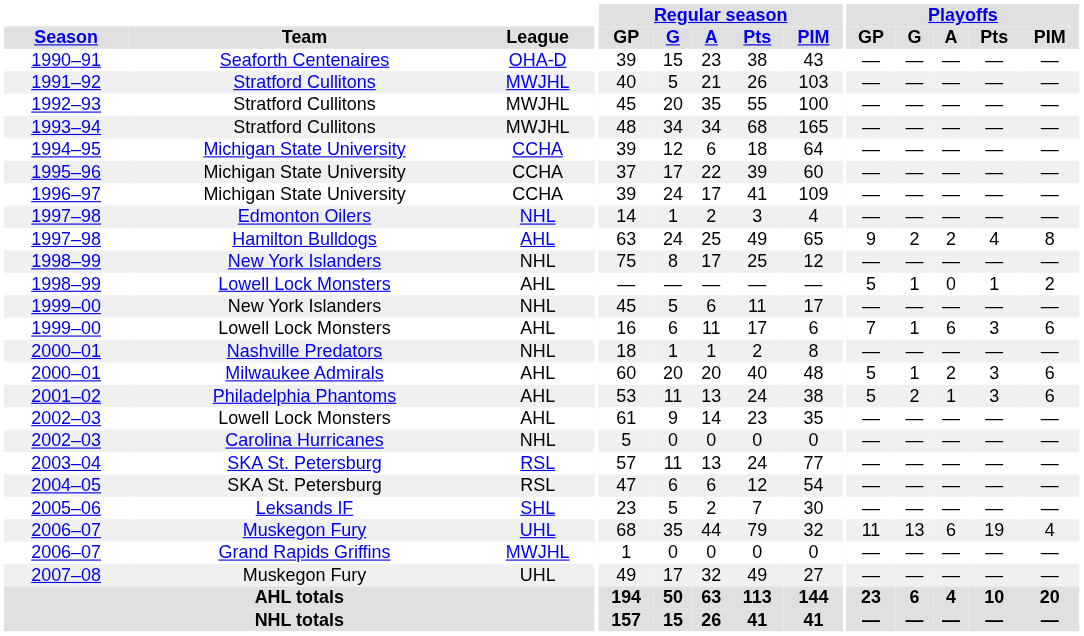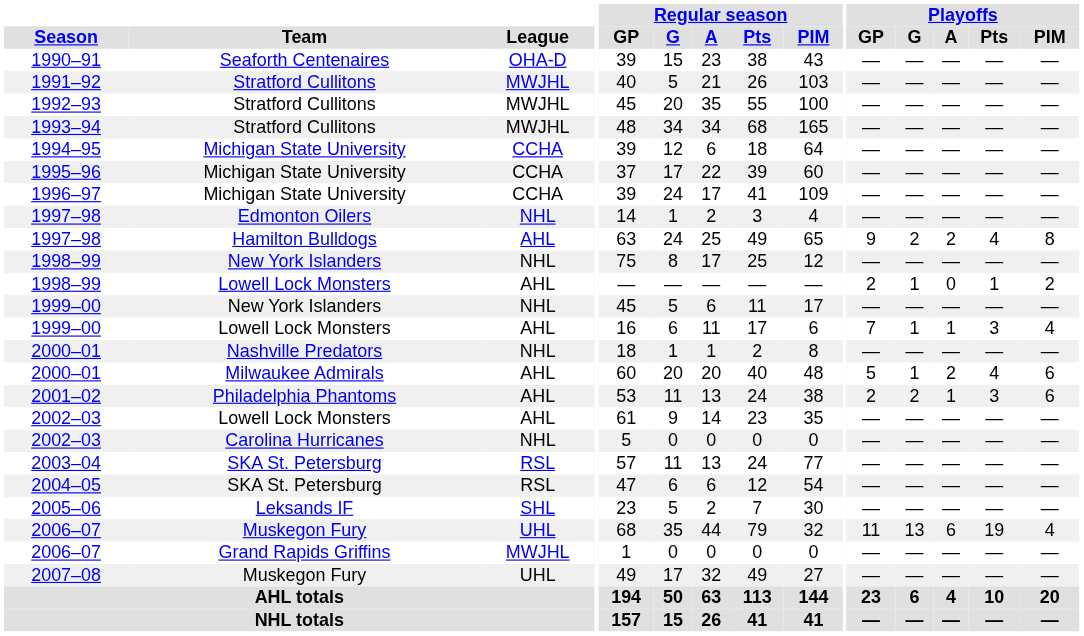 <table border="0" cellpadding="1" cellspacing="0" style="text-align:center; width:60em">
 <tr bgcolor="#e0e0e0">
 <th colspan="3" bgcolor="#ffffff"></th>
 <th rowspan="100" bgcolor="#ffffff"></th>
 <th colspan="5"><a href='#'>Regular season</a></th>
 <th rowspan="100" bgcolor="#ffffff"></th>
 <th colspan="5"><a href='#'>Playoffs</a></th>
 </tr>
 <tr bgcolor="#e0e0e0">
 <th><a href='#'>Season</a></th>
 <th>Team</th>
 <th>League</th>
 <th>GP</th>
 <th><a href='#'>G</a></th>
 <th><a href='#'>A</a></th>
 <th><a href='#'>Pts</a></th>
 <th><a href='#'>PIM</a></th>
 <th>GP</th>
 <th>G</th>
 <th>A</th>
 <th>Pts</th>
 <th>PIM</th>
 </tr>
 <tr>
 <td><a href='#'>1990–91</a></td>
 <td><a href='#'>Seaforth Centenaires</a></td>
 <td><a href='#'>OHA-D</a></td>
 <td>39</td>
 <td>15</td>
 <td>23</td>
 <td>38</td>
 <td>43</td>
 <td>—</td>
 <td>—</td>
 <td>—</td>
 <td>—</td>
 <td>—</td>
 </tr>
 <tr bgcolor="#f0f0f0">
 <td><a href='#'>1991–92</a></td>
 <td><a href='#'>Stratford Cullitons</a></td>
 <td><a href='#'>MWJHL</a></td>
 <td>40</td>
 <td>5</td>
 <td>21</td>
 <td>26</td>
 <td>103</td>
 <td>—</td>
 <td>—</td>
 <td>—</td>
 <td>—</td>
 <td>—</td>
 </tr>
 <tr>
 <td><a href='#'>1992–93</a></td>
 <td>Stratford Cullitons</td>
 <td>MWJHL</td>
 <td>45</td>
 <td>20</td>
 <td>35</td>
 <td>55</td>
 <td>100</td>
 <td>—</td>
 <td>—</td>
 <td>—</td>
 <td>—</td>
 <td>—</td>
 </tr>
 <tr bgcolor="#f0f0f0">
 <td><a href='#'>1993–94</a></td>
 <td>Stratford Cullitons</td>
 <td>MWJHL</td>
 <td>48</td>
 <td>34</td>
 <td>34</td>
 <td>68</td>
 <td>165</td>
 <td>—</td>
 <td>—</td>
 <td>—</td>
 <td>—</td>
 <td>—</td>
 </tr>
 <tr>
 <td><a href='#'>1994–95</a></td>
 <td><a href='#'>Michigan State University</a></td>
 <td><a href='#'>CCHA</a></td>
 <td>39</td>
 <td>12</td>
 <td>6</td>
 <td>18</td>
 <td>64</td>
 <td>—</td>
 <td>—</td>
 <td>—</td>
 <td>—</td>
 <td>—</td>
 </tr>
 <tr bgcolor="#f0f0f0">
 <td><a href='#'>1995–96</a></td>
 <td>Michigan State University</td>
 <td>CCHA</td>
 <td>37</td>
 <td>17</td>
 <td>22</td>
 <td>39</td>
 <td>60</td>
 <td>—</td>
 <td>—</td>
 <td>—</td>
 <td>—</td>
 <td>—</td>
 </tr>
 <tr>
 <td><a href='#'>1996–97</a></td>
 <td>Michigan State University</td>
 <td>CCHA</td>
 <td>39</td>
 <td>24</td>
 <td>17</td>
 <td>41</td>
 <td>109</td>
 <td>—</td>
 <td>—</td>
 <td>—</td>
 <td>—</td>
 <td>—</td>
 </tr>
 <tr bgcolor="#f0f0f0">
 <td><a href='#'>1997–98</a></td>
 <td><a href='#'>Edmonton Oilers</a></td>
 <td><a href='#'>NHL</a></td>
 <td>14</td>
 <td>1</td>
 <td>2</td>
 <td>3</td>
 <td>4</td>
 <td>—</td>
 <td>—</td>
 <td>—</td>
 <td>—</td>
 <td>—</td>
 </tr>
 <tr>
 <td><a href='#'>1997–98</a></td>
 <td><a href='#'>Hamilton Bulldogs</a></td>
 <td><a href='#'>AHL</a></td>
 <td>63</td>
 <td>24</td>
 <td>25</td>
 <td>49</td>
 <td>65</td>
 <td>9</td>
 <td>2</td>
 <td>2</td>
 <td>4</td>
 <td>8</td>
 </tr>
 <tr bgcolor="#f0f0f0">
 <td><a href='#'>1998–99</a></td>
 <td><a href='#'>New York Islanders</a></td>
 <td>NHL</td>
 <td>75</td>
 <td>8</td>
 <td>17</td>
 <td>25</td>
 <td>12</td>
 <td>—</td>
 <td>—</td>
 <td>—</td>
 <td>—</td>
 <td>—</td>
 </tr>
 <tr>
 <td><a href='#'>1998–99</a></td>
 <td><a href='#'>Lowell Lock Monsters</a></td>
 <td>AHL</td>
 <td>—</td>
 <td>—</td>
 <td>—</td>
 <td>—</td>
 <td>—</td>
-<td>5</td>
+<td>2</td>
 <td>1</td>
 <td>0</td>
 <td>1</td>
 <td>2</td>
 </tr>
 <tr bgcolor="#f0f0f0">
 <td><a href='#'>1999–00</a></td>
 <td>New York Islanders</td>
 <td>NHL</td>
 <td>45</td>
 <td>5</td>
 <td>6</td>
 <td>11</td>
 <td>17</td>
 <td>—</td>
 <td>—</td>
 <td>—</td>
 <td>—</td>
 <td>—</td>
 </tr>
 <tr>
 <td><a href='#'>1999–00</a></td>
 <td>Lowell Lock Monsters</td>
 <td>AHL</td>
 <td>16</td>
 <td>6</td>
 <td>11</td>
 <td>17</td>
 <td>6</td>
 <td>7</td>
 <td>1</td>
-<td>6</td>
+<td>1</td>
 <td>3</td>
-<td>6</td>
+<td>4</td>
 </tr>
 <tr bgcolor="#f0f0f0">
 <td><a href='#'>2000–01</a></td>
 <td><a href='#'>Nashville Predators</a></td>
 <td>NHL</td>
 <td>18</td>
 <td>1</td>
 <td>1</td>
 <td>2</td>
 <td>8</td>
 <td>—</td>
 <td>—</td>
 <td>—</td>
 <td>—</td>
 <td>—</td>
 </tr>
 <tr>
 <td><a href='#'>2000–01</a></td>
 <td><a href='#'>Milwaukee Admirals</a></td>
 <td>AHL</td>
 <td>60</td>
 <td>20</td>
 <td>20</td>
 <td>40</td>
 <td>48</td>
 <td>5</td>
 <td>1</td>
 <td>2</td>
-<td>3</td>
+<td>4</td>
 <td>6</td>
 </tr>
 <tr bgcolor="#f0f0f0">
 <td><a href='#'>2001–02</a></td>
 <td><a href='#'>Philadelphia Phantoms</a></td>
 <td>AHL</td>
 <td>53</td>
 <td>11</td>
 <td>13</td>
 <td>24</td>
 <td>38</td>
-<td>5</td>
+<td>2</td>
 <td>2</td>
 <td>1</td>
 <td>3</td>
 <td>6</td>
 </tr>
 <tr>
 <td><a href='#'>2002–03</a></td>
 <td>Lowell Lock Monsters</td>
 <td>AHL</td>
 <td>61</td>
 <td>9</td>
 <td>14</td>
 <td>23</td>
 <td>35</td>
 <td>—</td>
 <td>—</td>
 <td>—</td>
 <td>—</td>
 <td>—</td>
 </tr>
 <tr bgcolor="#f0f0f0">
 <td><a href='#'>2002–03</a></td>
 <td><a href='#'>Carolina Hurricanes</a></td>
 <td>NHL</td>
 <td>5</td>
 <td>0</td>
 <td>0</td>
 <td>0</td>
 <td>0</td>
 <td>—</td>
 <td>—</td>
 <td>—</td>
 <td>—</td>
 <td>—</td>
 </tr>
 <tr>
 <td><a href='#'>2003–04</a></td>
 <td><a href='#'>SKA St. Petersburg</a></td>
 <td><a href='#'>RSL</a></td>
 <td>57</td>
 <td>11</td>
 <td>13</td>
 <td>24</td>
 <td>77</td>
 <td>—</td>
 <td>—</td>
 <td>—</td>
 <td>—</td>
 <td>—</td>
 </tr>
 <tr bgcolor="#f0f0f0">
 <td><a href='#'>2004–05</a></td>
 <td>SKA St. Petersburg</td>
 <td>RSL</td>
 <td>47</td>
 <td>6</td>
 <td>6</td>
 <td>12</td>
 <td>54</td>
 <td>—</td>
 <td>—</td>
 <td>—</td>
 <td>—</td>
 <td>—</td>
 </tr>
 <tr>
 <td><a href='#'>2005–06</a></td>
 <td><a href='#'>Leksands IF</a></td>
 <td><a href='#'>SHL</a></td>
 <td>23</td>
 <td>5</td>
 <td>2</td>
 <td>7</td>
 <td>30</td>
 <td>—</td>
 <td>—</td>
 <td>—</td>
 <td>—</td>
 <td>—</td>
 </tr>
 <tr bgcolor="#f0f0f0">
 <td><a href='#'>2006–07</a></td>
 <td><a href='#'>Muskegon Fury</a></td>
 <td><a href='#'>UHL</a></td>
 <td>68</td>
 <td>35</td>
 <td>44</td>
 <td>79</td>
 <td>32</td>
 <td>11</td>
 <td>13</td>
 <td>6</td>
 <td>19</td>
 <td>4</td>
 </tr>
 <tr>
 <td><a href='#'>2006–07</a></td>
 <td><a href='#'>Grand Rapids Griffins</a></td>
 <td><a href='#'>MWJHL</a></td>
 <td>1</td>
 <td>0</td>
 <td>0</td>
 <td>0</td>
 <td>0</td>
 <td>—</td>
 <td>—</td>
 <td>—</td>
 <td>—</td>
 <td>—</td>
 </tr>
 <tr bgcolor="#f0f0f0">
 <td><a href='#'>2007–08</a></td>
 <td>Muskegon Fury</td>
 <td>UHL</td>
 <td>49</td>
 <td>17</td>
 <td>32</td>
 <td>49</td>
 <td>27</td>
 <td>—</td>
 <td>—</td>
 <td>—</td>
 <td>—</td>
 <td>—</td>
 </tr>
 <tr bgcolor="#e0e0e0">
 <th colspan="3">AHL totals</th>
 <th>194</th>
 <th>50</th>
 <th>63</th>
 <th>113</th>
 <th>144</th>
 <th>23</th>
 <th>6</th>
 <th>4</th>
 <th>10</th>
 <th>20</th>
 </tr>
 <tr bgcolor="#e0e0e0">
 <th colspan="3">NHL totals</th>
 <th>157</th>
 <th>15</th>
 <th>26</th>
 <th>41</th>
 <th>41</th>
 <th>—</th>
 <th>—</th>
 <th>—</th>
 <th>—</th>
 <th>—</th>
 </tr>
 </table>
